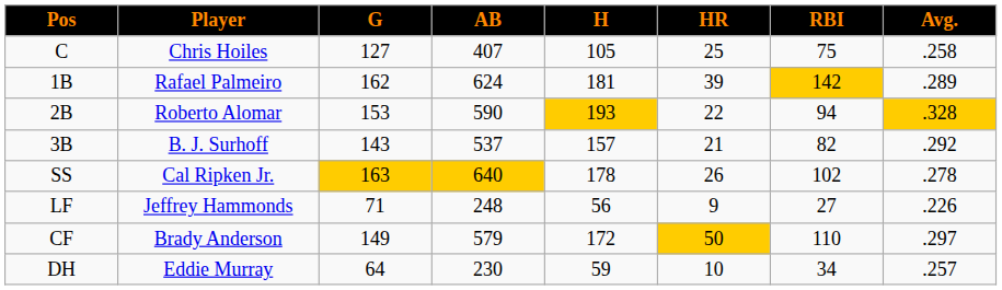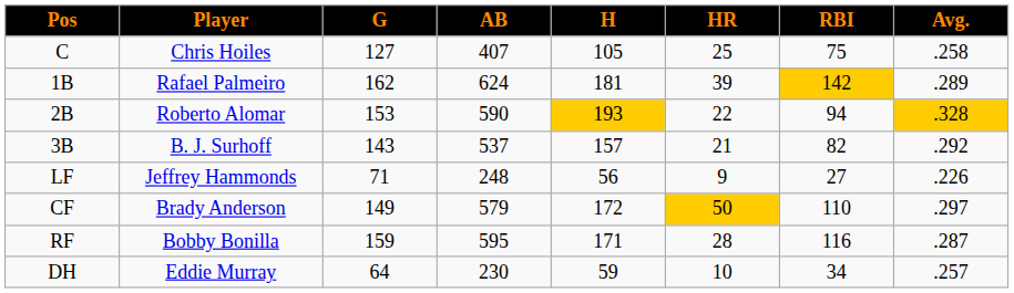 <table class="wikitable sortable">
 <tr>
 <th style="background:black; color:#ff8800; width:9%;">Pos</th>
 <th style="background:black; color:#ff8800; width:16%;">Player</th>
 <th style="background:black; color:#ff8800; width:9%;">G</th>
 <th style="background:black; color:#ff8800; width:9%;">AB</th>
 <th style="background:black; color:#ff8800; width:9%;">H</th>
 <th style="background:black; color:#ff8800; width:9%;">HR</th>
 <th style="background:black; color:#ff8800; width:9%;">RBI</th>
 <th style="background:black; color:#ff8800; width:9%;">Avg.</th>
 </tr>
 <tr style="text-align:center;">
 <td>C</td>
 <td><a href='#'>Chris Hoiles</a></td>
 <td>127</td>
 <td>407</td>
 <td>105</td>
 <td>25</td>
 <td>75</td>
 <td>.258</td>
 </tr>
 <tr style="text-align:center;">
 <td>1B</td>
 <td><a href='#'>Rafael Palmeiro</a></td>
 <td>162</td>
 <td>624</td>
 <td>181</td>
 <td>39</td>
 <td style="background:#fc0;">142</td>
 <td>.289</td>
 </tr>
 <tr style="text-align:center;">
 <td>2B</td>
 <td><a href='#'>Roberto Alomar</a></td>
 <td>153</td>
 <td>590</td>
 <td style="background:#fc0;">193</td>
 <td>22</td>
 <td>94</td>
 <td style="background:#fc0;">.328</td>
 </tr>
 <tr style="text-align:center;">
 <td>3B</td>
 <td><a href='#'>B. J. Surhoff</a></td>
 <td>143</td>
 <td>537</td>
 <td>157</td>
 <td>21</td>
 <td>82</td>
 <td>.292</td>
 </tr>
 <tr style="text-align:center;">
-<td>SS</td>
-<td><a href='#'>Cal Ripken Jr.</a></td>
-<td style="background:#fc0;">163</td>
-<td style="background:#fc0;">640</td>
-<td>178</td>
-<td>26</td>
-<td>102</td>
-<td>.278</td>
-</tr>
-<tr style="text-align:center;">
 <td>LF</td>
 <td><a href='#'>Jeffrey Hammonds</a></td>
 <td>71</td>
 <td>248</td>
 <td>56</td>
 <td>9</td>
 <td>27</td>
 <td>.226</td>
 </tr>
 <tr style="text-align:center;">
 <td>CF</td>
 <td><a href='#'>Brady Anderson</a></td>
 <td>149</td>
 <td>579</td>
 <td>172</td>
 <td style="background:#fc0;">50</td>
 <td>110</td>
 <td>.297</td>
 </tr>
 <tr style="text-align:center;">
+<td>RF</td>
+<td><a href='#'>Bobby Bonilla</a></td>
+<td>159</td>
+<td>595</td>
+<td>171</td>
+<td>28</td>
+<td>116</td>
+<td>.287</td>
+</tr>
+<tr style="text-align:center;">
 <td>DH</td>
 <td><a href='#'>Eddie Murray</a></td>
 <td>64</td>
 <td>230</td>
 <td>59</td>
 <td>10</td>
 <td>34</td>
 <td>.257</td>
 </tr>
 </table>
